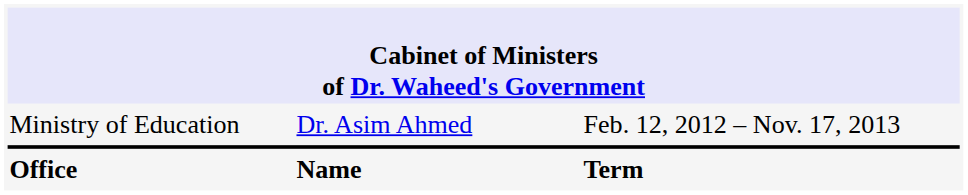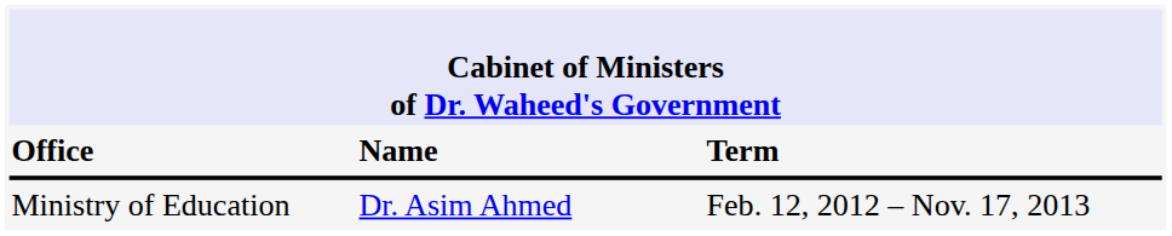 <table class="toccolours" data-darkreader-inline-bgcolor="" data-darkreader-inline-bgimage="" style="float:auto; font-size:90%; width:530px; background:#f5f5f5;">
 <tr>
 <th colspan="3" data-darkreader-inline-bgcolor="" data-darkreader-inline-bgimage="" style="background:lavender;"><div> </div><span>Cabinet of Ministers</span><br><span>of <a href='#'>Dr. Waheed's Government</a></span></th>
+</tr>
+<tr style="font-weight:bold;">
+<td style="width:30%;">Office</td>
+<td>Name</td>
+<td style="width:40%;">Term</td>
+</tr>
+<tr>
+<th colspan="3" data-darkreader-inline-bgcolor="" data-darkreader-inline-bgimage="" style="background:#000;"></th>
 </tr>
 <tr>
 <td>Ministry of Education</td>
 <td><a href='#'>Dr. Asim Ahmed</a></td>
 <td>Feb. 12, 2012 – Nov. 17, 2013</td>
 </tr>
-<tr>
-<th colspan="3" data-darkreader-inline-bgcolor="" data-darkreader-inline-bgimage="" style="background:#000;"></th>
-</tr>
-<tr style="font-weight:bold;">
-<td style="width:30%;">Office</td>
-<td>Name</td>
-<td style="width:40%;">Term</td>
-</tr>
 </table>
